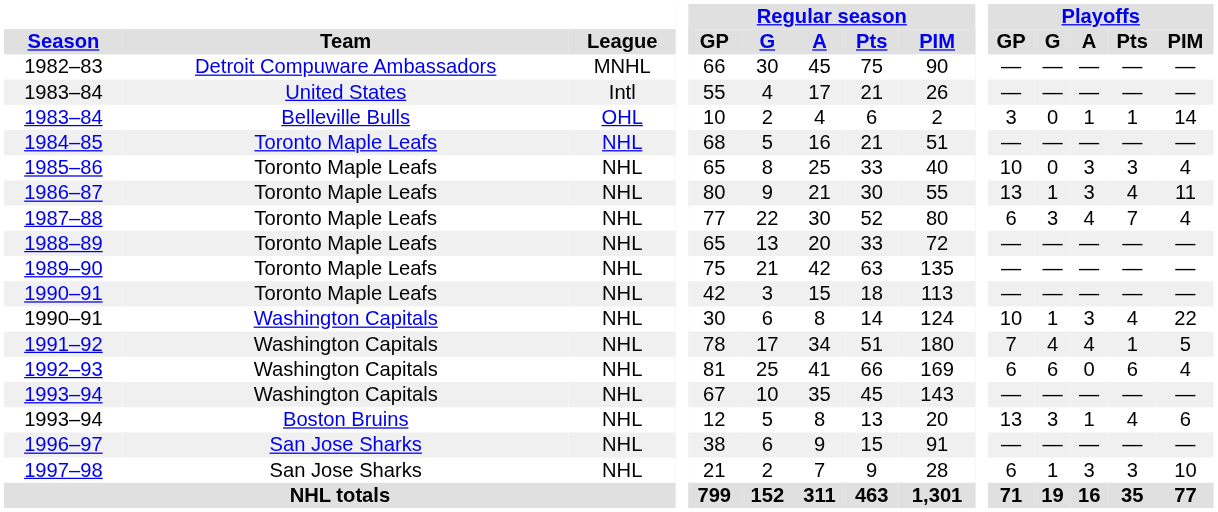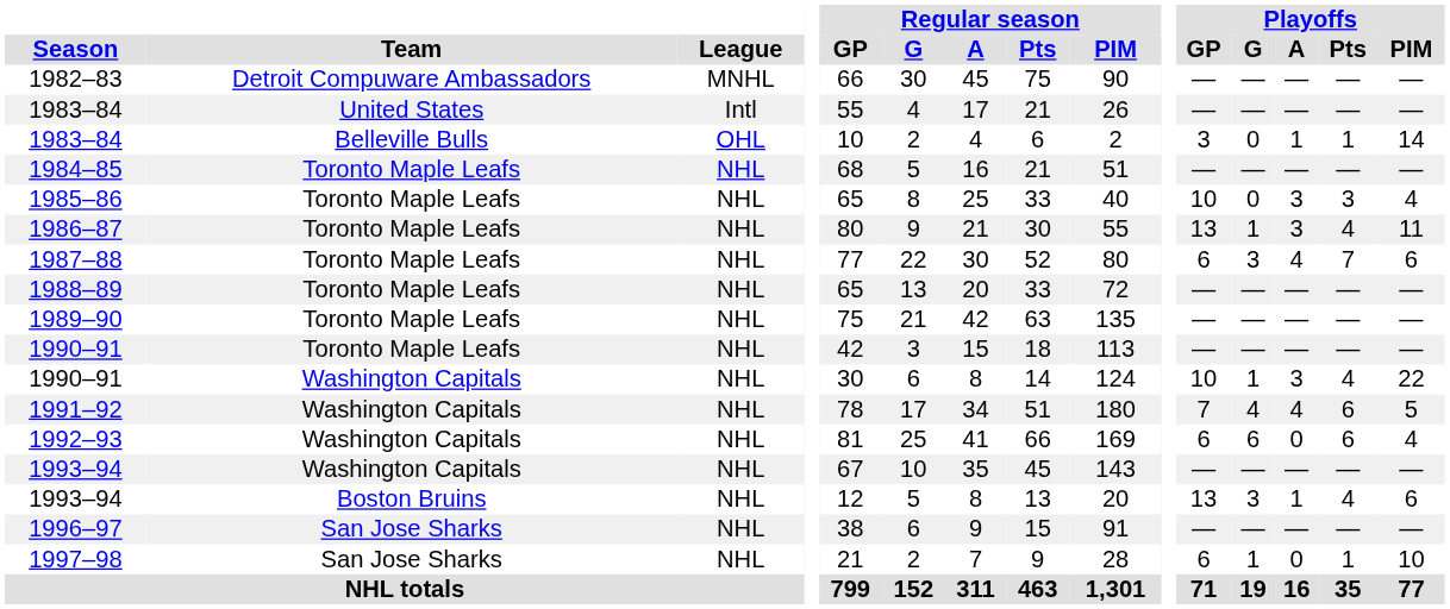 <table border="0" cellpadding="1" cellspacing="0" style="text-align:center; width:60em">
 <tr bgcolor="#e0e0e0">
 <th colspan="3" bgcolor="#ffffff"> </th>
 <th rowspan="99" bgcolor="#ffffff"> </th>
 <th colspan="5"><a href='#'>Regular season</a></th>
 <th rowspan="99" bgcolor="#ffffff"> </th>
 <th colspan="5"><a href='#'>Playoffs</a></th>
 </tr>
 <tr bgcolor="#e0e0e0">
 <th><a href='#'>Season</a></th>
 <th>Team</th>
 <th>League</th>
 <th>GP</th>
 <th><a href='#'>G</a></th>
 <th><a href='#'>A</a></th>
 <th><a href='#'>Pts</a></th>
 <th><a href='#'>PIM</a></th>
 <th>GP</th>
 <th>G</th>
 <th>A</th>
 <th>Pts</th>
 <th>PIM</th>
 </tr>
 <tr>
 <td>1982–83</td>
 <td><a href='#'>Detroit Compuware Ambassadors</a></td>
 <td>MNHL</td>
 <td>66</td>
 <td>30</td>
 <td>45</td>
 <td>75</td>
 <td>90</td>
 <td>—</td>
 <td>—</td>
 <td>—</td>
 <td>—</td>
 <td>—</td>
 </tr>
 <tr style="background:#f0f0f0;">
 <td>1983–84</td>
 <td><a href='#'>United States</a></td>
 <td>Intl</td>
 <td>55</td>
 <td>4</td>
 <td>17</td>
 <td>21</td>
 <td>26</td>
 <td>—</td>
 <td>—</td>
 <td>—</td>
 <td>—</td>
 <td>—</td>
 </tr>
 <tr>
 <td><a href='#'>1983–84</a></td>
 <td><a href='#'>Belleville Bulls</a></td>
 <td><a href='#'>OHL</a></td>
 <td>10</td>
 <td>2</td>
 <td>4</td>
 <td>6</td>
 <td>2</td>
 <td>3</td>
 <td>0</td>
 <td>1</td>
 <td>1</td>
 <td>14</td>
 </tr>
 <tr style="background:#f0f0f0;">
 <td><a href='#'>1984–85</a></td>
 <td><a href='#'>Toronto Maple Leafs</a></td>
 <td><a href='#'>NHL</a></td>
 <td>68</td>
 <td>5</td>
 <td>16</td>
 <td>21</td>
 <td>51</td>
 <td>—</td>
 <td>—</td>
 <td>—</td>
 <td>—</td>
 <td>—</td>
 </tr>
 <tr>
 <td><a href='#'>1985–86</a></td>
 <td>Toronto Maple Leafs</td>
 <td>NHL</td>
 <td>65</td>
 <td>8</td>
 <td>25</td>
 <td>33</td>
 <td>40</td>
 <td>10</td>
 <td>0</td>
 <td>3</td>
 <td>3</td>
 <td>4</td>
 </tr>
 <tr style="background:#f0f0f0;">
 <td><a href='#'>1986–87</a></td>
 <td>Toronto Maple Leafs</td>
 <td>NHL</td>
 <td>80</td>
 <td>9</td>
 <td>21</td>
 <td>30</td>
 <td>55</td>
 <td>13</td>
 <td>1</td>
 <td>3</td>
 <td>4</td>
 <td>11</td>
 </tr>
 <tr>
 <td><a href='#'>1987–88</a></td>
 <td>Toronto Maple Leafs</td>
 <td>NHL</td>
 <td>77</td>
 <td>22</td>
 <td>30</td>
 <td>52</td>
 <td>80</td>
 <td>6</td>
 <td>3</td>
 <td>4</td>
 <td>7</td>
-<td>4</td>
+<td>6</td>
 </tr>
 <tr style="background:#f0f0f0;">
 <td><a href='#'>1988–89</a></td>
 <td>Toronto Maple Leafs</td>
 <td>NHL</td>
 <td>65</td>
 <td>13</td>
 <td>20</td>
 <td>33</td>
 <td>72</td>
 <td>—</td>
 <td>—</td>
 <td>—</td>
 <td>—</td>
 <td>—</td>
 </tr>
 <tr>
 <td><a href='#'>1989–90</a></td>
 <td>Toronto Maple Leafs</td>
 <td>NHL</td>
 <td>75</td>
 <td>21</td>
 <td>42</td>
 <td>63</td>
 <td>135</td>
 <td>—</td>
 <td>—</td>
 <td>—</td>
 <td>—</td>
 <td>—</td>
 </tr>
 <tr style="background:#f0f0f0;">
 <td><a href='#'>1990–91</a></td>
 <td>Toronto Maple Leafs</td>
 <td>NHL</td>
 <td>42</td>
 <td>3</td>
 <td>15</td>
 <td>18</td>
 <td>113</td>
 <td>—</td>
 <td>—</td>
 <td>—</td>
 <td>—</td>
 <td>—</td>
 </tr>
 <tr>
 <td>1990–91</td>
 <td><a href='#'>Washington Capitals</a></td>
 <td>NHL</td>
 <td>30</td>
 <td>6</td>
 <td>8</td>
 <td>14</td>
 <td>124</td>
 <td>10</td>
 <td>1</td>
 <td>3</td>
 <td>4</td>
 <td>22</td>
 </tr>
 <tr style="background:#f0f0f0;">
 <td><a href='#'>1991–92</a></td>
 <td>Washington Capitals</td>
 <td>NHL</td>
 <td>78</td>
 <td>17</td>
 <td>34</td>
 <td>51</td>
 <td>180</td>
 <td>7</td>
 <td>4</td>
 <td>4</td>
-<td>1</td>
+<td>6</td>
 <td>5</td>
 </tr>
 <tr>
 <td><a href='#'>1992–93</a></td>
 <td>Washington Capitals</td>
 <td>NHL</td>
 <td>81</td>
 <td>25</td>
 <td>41</td>
 <td>66</td>
 <td>169</td>
 <td>6</td>
 <td>6</td>
 <td>0</td>
 <td>6</td>
 <td>4</td>
 </tr>
 <tr style="background:#f0f0f0;">
 <td><a href='#'>1993–94</a></td>
 <td>Washington Capitals</td>
 <td>NHL</td>
 <td>67</td>
 <td>10</td>
 <td>35</td>
 <td>45</td>
 <td>143</td>
 <td>—</td>
 <td>—</td>
 <td>—</td>
 <td>—</td>
 <td>—</td>
 </tr>
 <tr>
 <td>1993–94</td>
 <td><a href='#'>Boston Bruins</a></td>
 <td>NHL</td>
 <td>12</td>
 <td>5</td>
 <td>8</td>
 <td>13</td>
 <td>20</td>
 <td>13</td>
 <td>3</td>
 <td>1</td>
 <td>4</td>
 <td>6</td>
 </tr>
 <tr style="background:#f0f0f0;">
 <td><a href='#'>1996–97</a></td>
 <td><a href='#'>San Jose Sharks</a></td>
 <td>NHL</td>
 <td>38</td>
 <td>6</td>
 <td>9</td>
 <td>15</td>
 <td>91</td>
 <td>—</td>
 <td>—</td>
 <td>—</td>
 <td>—</td>
 <td>—</td>
 </tr>
 <tr>
 <td><a href='#'>1997–98</a></td>
 <td>San Jose Sharks</td>
 <td>NHL</td>
 <td>21</td>
 <td>2</td>
 <td>7</td>
 <td>9</td>
 <td>28</td>
 <td>6</td>
 <td>1</td>
-<td>3</td>
-<td>3</td>
+<td>0</td>
+<td>1</td>
 <td>10</td>
 </tr>
 <tr style="background:#e0e0e0;">
 <th colspan="3">NHL totals</th>
 <th>799</th>
 <th>152</th>
 <th>311</th>
 <th>463</th>
 <th>1,301</th>
 <th>71</th>
 <th>19</th>
 <th>16</th>
 <th>35</th>
 <th>77</th>
 </tr>
 </table>
